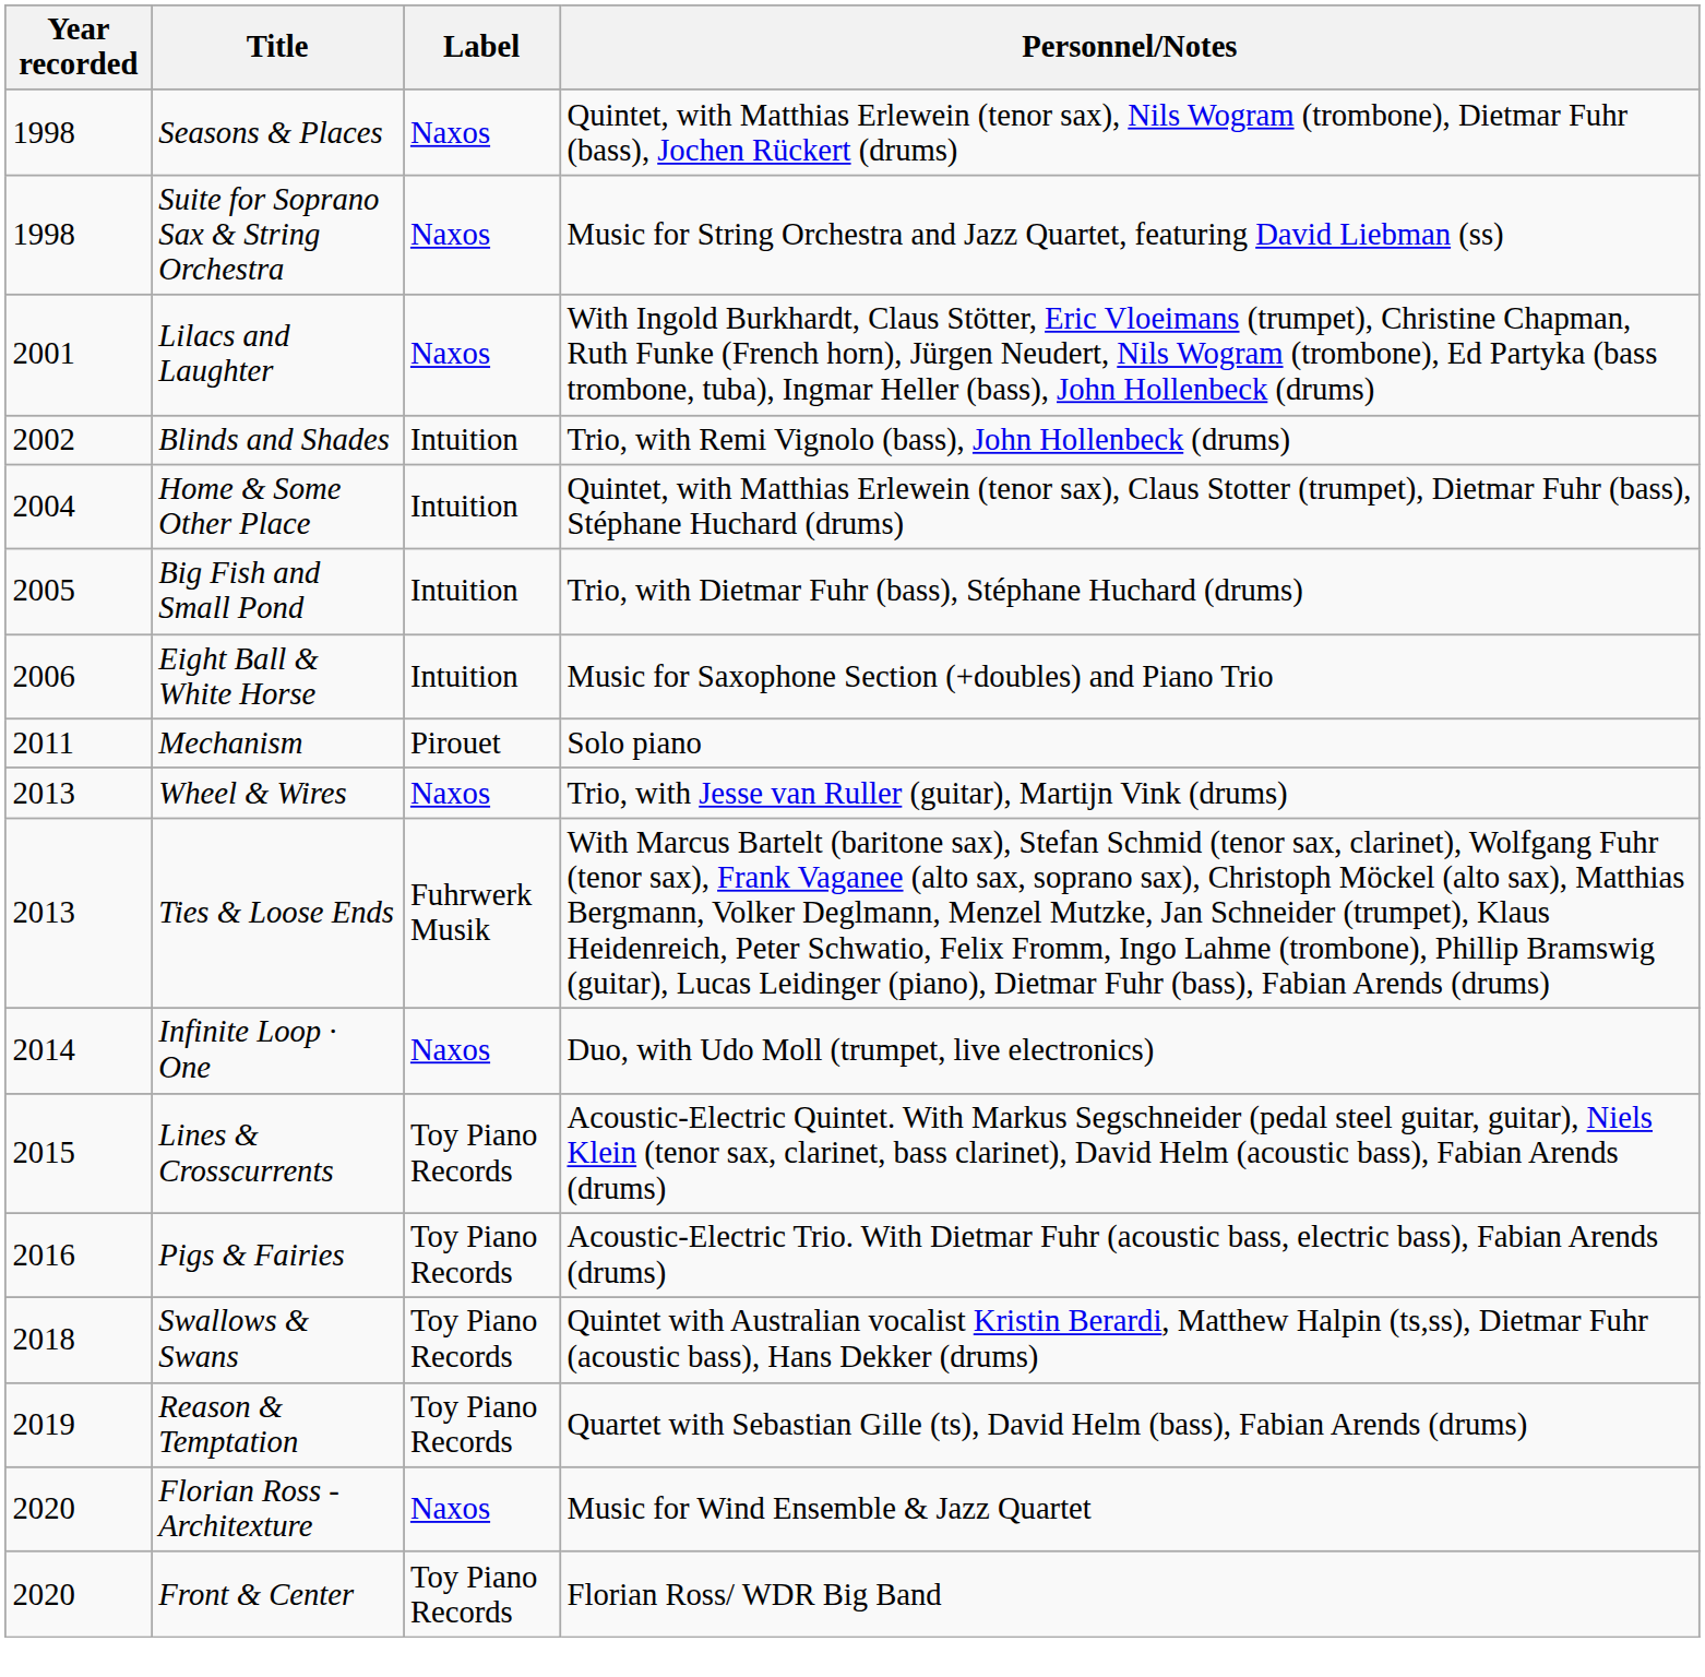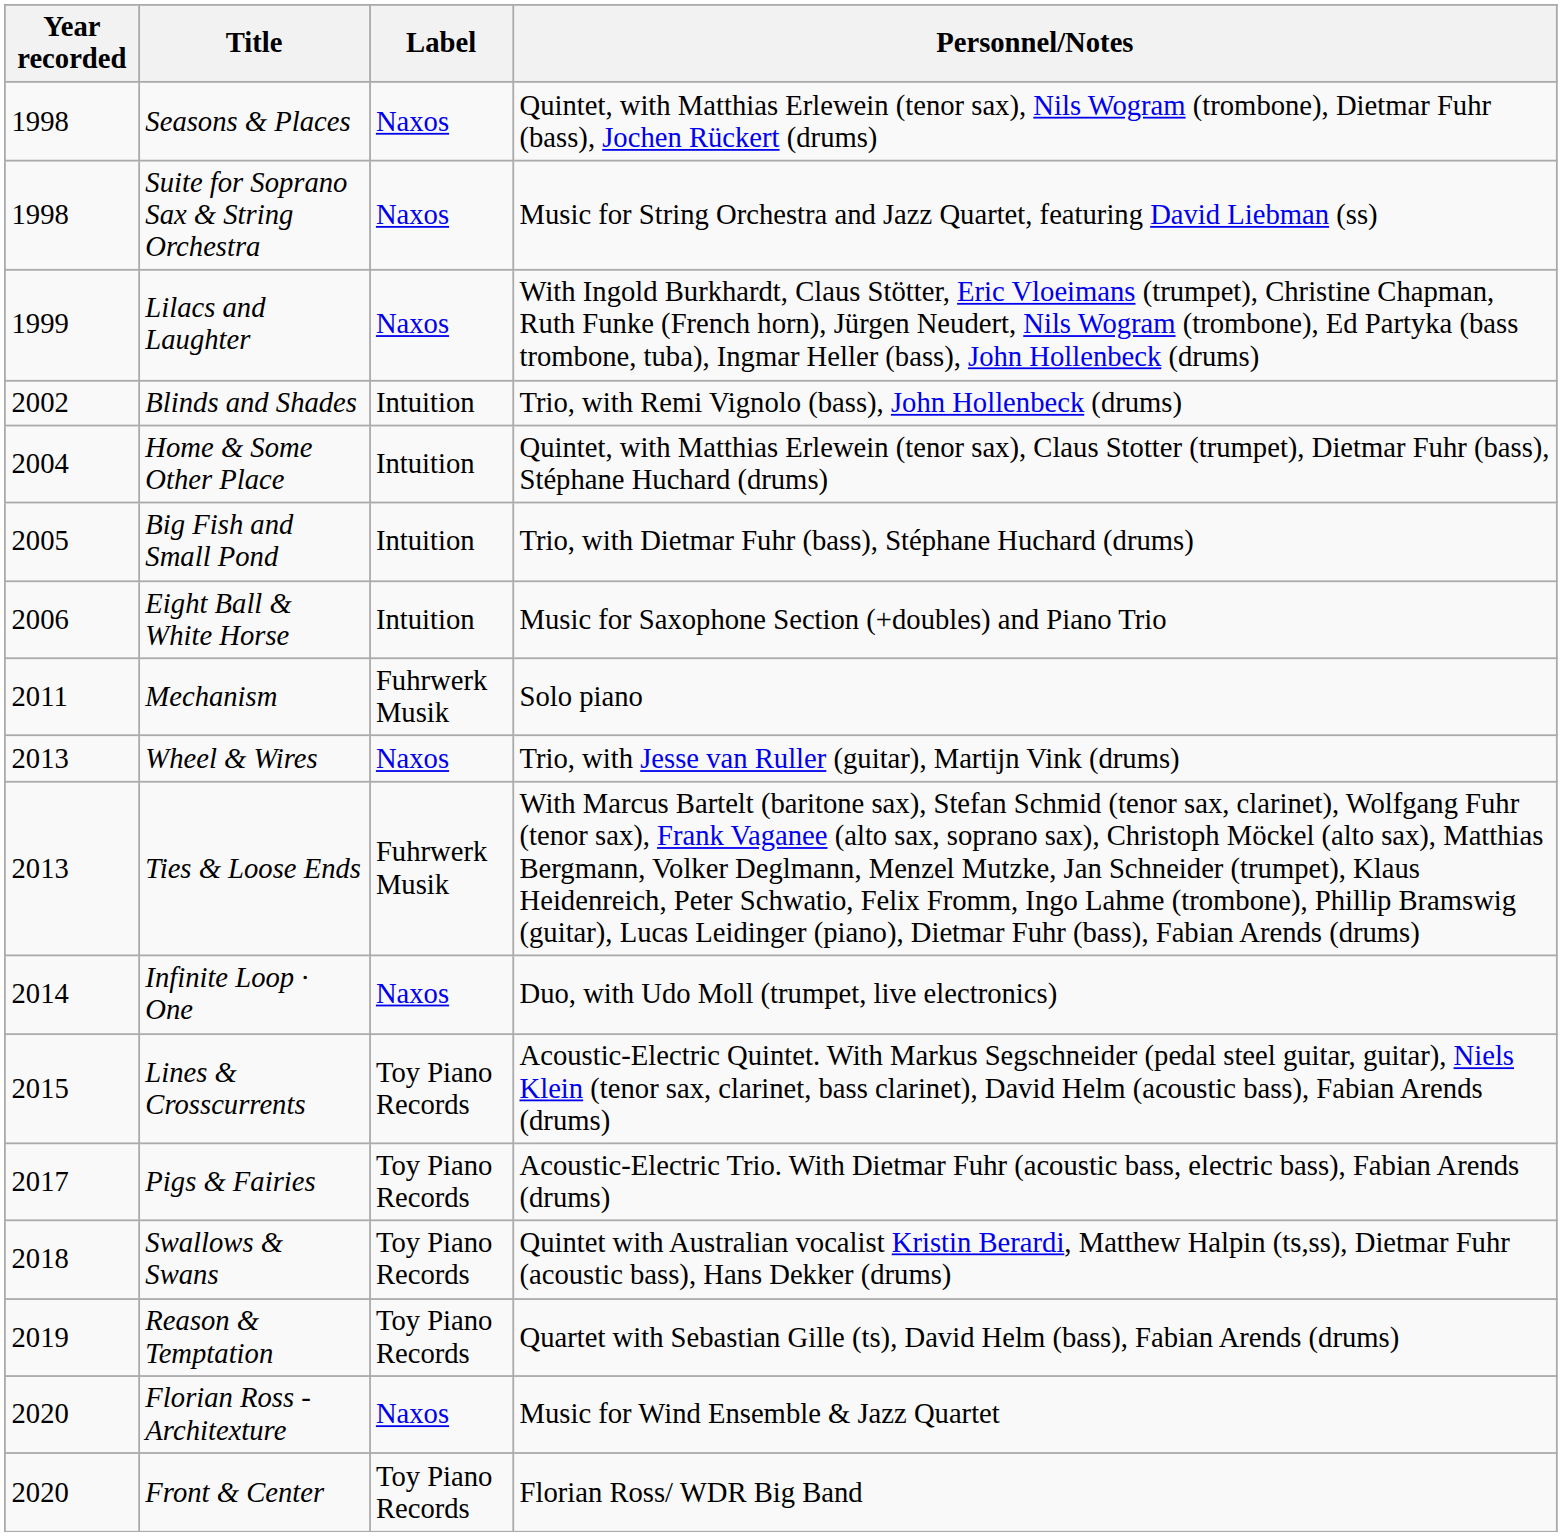 <table class="wikitable sortable">
 <tr>
 <th>Year recorded</th>
 <th>Title</th>
 <th>Label</th>
 <th>Personnel/Notes</th>
 </tr>
 <tr>
 <td>1998</td>
 <td><em>Seasons & Places</em></td>
 <td><a href='#'>Naxos</a></td>
 <td>Quintet, with Matthias Erlewein (tenor sax), <a href='#'>Nils Wogram</a> (trombone), Dietmar Fuhr (bass), <a href='#'>Jochen Rückert</a> (drums)</td>
 </tr>
 <tr>
 <td>1998</td>
 <td><em>Suite for Soprano Sax & String Orchestra</em></td>
 <td><a href='#'>Naxos</a></td>
 <td>Music for String Orchestra and Jazz Quartet, featuring <a href='#'>David Liebman</a> (ss)</td>
 </tr>
 <tr>
-<td>2001</td>
+<td>1999</td>
 <td><em>Lilacs and Laughter</em></td>
 <td><a href='#'>Naxos</a></td>
 <td>With Ingold Burkhardt, Claus Stötter, <a href='#'>Eric Vloeimans</a> (trumpet), Christine Chapman, Ruth Funke (French horn), Jürgen Neudert, <a href='#'>Nils Wogram</a> (trombone), Ed Partyka (bass trombone, tuba), Ingmar Heller (bass), <a href='#'>John Hollenbeck</a> (drums)</td>
 </tr>
 <tr>
 <td>2002</td>
 <td><em>Blinds and Shades</em></td>
 <td>Intuition</td>
 <td>Trio, with Remi Vignolo (bass), <a href='#'>John Hollenbeck</a> (drums)</td>
 </tr>
 <tr>
 <td>2004</td>
 <td><em>Home & Some Other Place</em></td>
 <td>Intuition</td>
 <td>Quintet, with Matthias Erlewein (tenor sax), Claus Stotter (trumpet), Dietmar Fuhr (bass), Stéphane Huchard (drums)</td>
 </tr>
 <tr>
 <td>2005</td>
 <td><em>Big Fish and Small Pond</em></td>
 <td>Intuition</td>
 <td>Trio, with Dietmar Fuhr (bass), Stéphane Huchard (drums)</td>
 </tr>
 <tr>
 <td>2006</td>
 <td><em>Eight Ball & White Horse</em></td>
 <td>Intuition</td>
 <td>Music for Saxophone Section (+doubles) and Piano Trio</td>
 </tr>
 <tr>
 <td>2011</td>
 <td><em>Mechanism</em></td>
-<td>Pirouet</td>
+<td>Fuhrwerk Musik</td>
 <td>Solo piano</td>
 </tr>
 <tr>
 <td>2013</td>
 <td><em>Wheel & Wires</em></td>
 <td><a href='#'>Naxos</a></td>
 <td>Trio, with <a href='#'>Jesse van Ruller</a> (guitar), Martijn Vink (drums)</td>
 </tr>
 <tr>
 <td>2013</td>
 <td><em>Ties & Loose Ends</em></td>
 <td>Fuhrwerk Musik</td>
 <td>With Marcus Bartelt (baritone sax), Stefan Schmid (tenor sax, clarinet), Wolfgang Fuhr (tenor sax), <a href='#'>Frank Vaganee</a> (alto sax, soprano sax), Christoph Möckel (alto sax), Matthias Bergmann, Volker Deglmann, Menzel Mutzke, Jan Schneider (trumpet), Klaus Heidenreich, Peter Schwatio, Felix Fromm, Ingo Lahme (trombone), Phillip Bramswig (guitar), Lucas Leidinger (piano), Dietmar Fuhr (bass), Fabian Arends (drums)</td>
 </tr>
 <tr>
 <td>2014</td>
 <td><em>Infinite Loop ∙ One</em></td>
 <td><a href='#'>Naxos</a></td>
 <td>Duo, with Udo Moll (trumpet, live electronics)</td>
 </tr>
 <tr>
 <td>2015</td>
 <td><em>Lines & Crosscurrents</em></td>
 <td>Toy Piano Records</td>
 <td>Acoustic-Electric Quintet. With Markus Segschneider (pedal steel guitar, guitar), <a href='#'>Niels Klein</a> (tenor sax, clarinet, bass clarinet), David Helm (acoustic bass), Fabian Arends (drums)</td>
 </tr>
 <tr>
-<td>2016</td>
+<td>2017</td>
 <td><em>Pigs & Fairies</em></td>
 <td>Toy Piano Records</td>
 <td>Acoustic-Electric Trio. With Dietmar Fuhr (acoustic bass, electric bass), Fabian Arends (drums)</td>
 </tr>
 <tr>
 <td>2018</td>
 <td><em>Swallows & Swans</em></td>
 <td>Toy Piano Records</td>
 <td>Quintet with Australian vocalist <a href='#'>Kristin Berardi</a>, Matthew Halpin (ts,ss), Dietmar Fuhr (acoustic bass), Hans Dekker (drums)</td>
 </tr>
 <tr>
 <td>2019</td>
 <td><em>Reason & Temptation</em></td>
 <td>Toy Piano Records</td>
 <td>Quartet with Sebastian Gille (ts), David Helm (bass), Fabian Arends (drums)</td>
 </tr>
 <tr>
 <td>2020</td>
 <td><em>Florian Ross - Architexture</em></td>
 <td><a href='#'>Naxos</a></td>
 <td>Music for Wind Ensemble & Jazz Quartet</td>
 </tr>
 <tr>
 <td>2020</td>
 <td><em>Front & Center</em></td>
 <td>Toy Piano Records</td>
 <td>Florian Ross/ WDR Big Band</td>
 </tr>
 </table>
